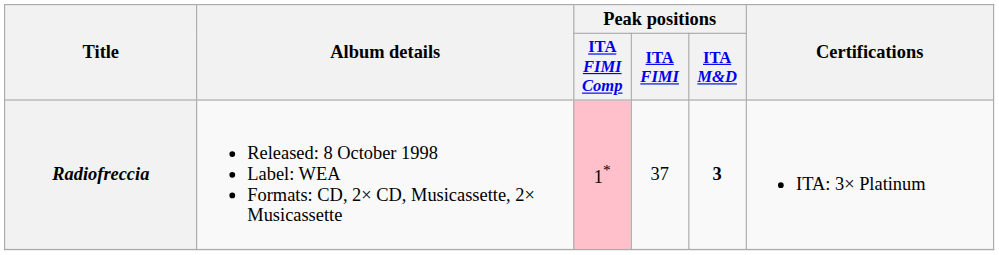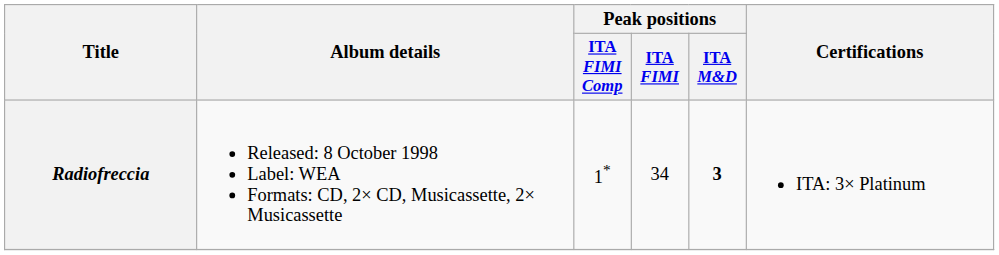 <table class="wikitable plainrowheaders" style="text-align:center;" border="1">
 <tr>
 <th scope="col" style="width:10em;" rowspan="2">Title</th>
 <th scope="col" style="width:20em;" rowspan="2">Album details</th>
 <th scope="col" colspan="3">Peak positions</th>
 <th scope="col" style="width:13em;" rowspan="2">Certifications</th>
 </tr>
 <tr>
 <th scope="col" style="width:3em;font-size:90%;"><a href='#'>ITA<br><em>FIMI Comp</em></a><br></th>
 <th scope="col" style="width:3em;font-size:90%;"><a href='#'>ITA<br><em>FIMI</em></a><br></th>
 <th scope="col" style="width:3em;font-size:90%;"><a href='#'>ITA<br><em>M&D</em></a><br></th>
 </tr>
 <tr>
 <th scope="row"><em>Radiofreccia</em></th>
 <td align="left"><br><ul><li>Released: 8 October 1998</li><li>Label: WEA</li><li>Formats: CD, 2× CD, Musicassette, 2× Musicassette</li></ul></td>
-<td style="background: pink;">1<sup>*</sup></td>
-<td>37</td>
+<td>1<sup>*</sup></td>
+<td>34</td>
 <td><strong>3</strong></td>
 <td align="left"><br><ul><li>ITA: 3× Platinum</li></ul></td>
 </tr>
 <tr>
 </tr>
 </table>
